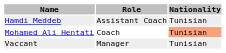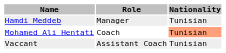 <table class="toccolours">
 <tr>
 <th style="background:silver;">Name</th>
 <th style="background:silver;">Role</th>
 <th style="background:silver;">Nationality</th>
 </tr>
 <tr style="background:#eee;">
 <td><a href='#'>Hamdi Meddeb</a></td>
-<td>Assistant Coach</td>
+<td>Manager</td>
 <td> Tunisian</td>
 </tr>
 <tr>
 <td><a href='#'>Mohamed Ali Hentati</a></td>
 <td>Coach</td>
 <td style="background: lightsalmon;"> Tunisian</td>
 </tr>
 <tr style="background:#eee;">
 <td>Vaccant</td>
-<td>Manager</td>
+<td>Assistant Coach</td>
 <td> Tunisian</td>
 </tr>
 <tr>
 </tr>
 </table>
